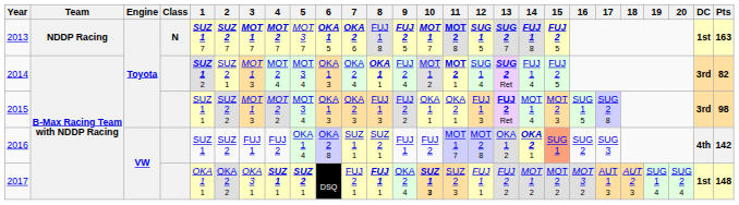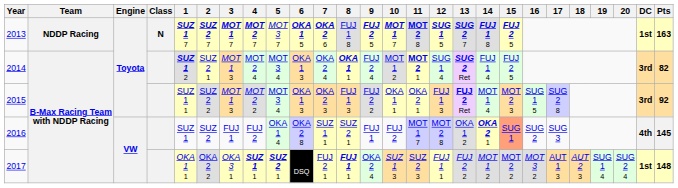 <table class="wikitable" style="text-align:center; font-size:85%">
 <tr>
 <th>Year</th>
 <th>Team</th>
 <th>Engine</th>
 <th>Class</th>
 <th>1</th>
 <th>2</th>
 <th>3</th>
 <th>4</th>
 <th>5</th>
 <th>6</th>
 <th>7</th>
 <th>8</th>
 <th>9</th>
 <th>10</th>
 <th>11</th>
 <th>12</th>
 <th>13</th>
 <th>14</th>
 <th>15</th>
 <th>16</th>
 <th>17</th>
 <th>18</th>
 <th>19</th>
 <th>20</th>
 <th>DC</th>
 <th>Pts</th>
 </tr>
 <tr>
 <td><a href='#'>2013</a></td>
 <th nowrap>NDDP Racing</th>
 <th rowspan="3"><a href='#'>Toyota</a></th>
 <th>N</th>
 <td bgcolor="#FFFFBF"><strong><em><a href='#'>SUZ<br>1</a></em></strong><br><small>7</small></td>
 <td bgcolor="#FFFFBF"><strong><em><a href='#'>SUZ<br>2</a></em></strong><br><small>7</small></td>
 <td bgcolor="#FFFFBF"><strong><em><a href='#'>MOT<br>1</a></em></strong><br><small>7</small></td>
 <td bgcolor="#FFFFBF"><strong><em><a href='#'>MOT<br>2</a></em></strong><br><small>7</small></td>
 <td bgcolor="#FFFFBF"><em><a href='#'>MOT<br>3</a></em><br><small>7</small></td>
 <td bgcolor="#FFFFBF"><strong><em><a href='#'>OKA<br>1</a></em></strong><br><small>5</small></td>
 <td bgcolor="#FFFFBF"><strong><em><a href='#'>OKA<br>2</a></em></strong><br><small>6</small></td>
 <td bgcolor="#DFDFDF"><a href='#'>FUJ<br>1</a><br><small>8</small></td>
 <td bgcolor="#FFFFBF"><strong><em><a href='#'>FUJ<br>2</a></em></strong><br><small>5</small></td>
 <td bgcolor="#FFFFBF"><strong><em><a href='#'>MOT<br>1</a></em></strong><br><small>7</small></td>
 <td bgcolor="#DFDFDF"><strong><a href='#'>MOT<br>2</a></strong><br><small>8</small></td>
 <td bgcolor="#FFFFBF"><strong><em><a href='#'>SUG<br>1</a></em></strong><br><small>5</small></td>
 <td bgcolor="#DFDFDF"><strong><em><a href='#'>SUG<br>2</a></em></strong><br><small>7</small></td>
 <td bgcolor="#DFDFDF"><strong><em><a href='#'>FUJ<br>1</a></em></strong><br><small>8</small></td>
 <td bgcolor="#FFFFBF"><strong><em><a href='#'>FUJ<br>2</a></em></strong><br><small>5</small></td>
 <td colspan=5></td>
 <td bgcolor="#FFFFBF"><strong>1st</strong></td>
 <td bgcolor="#FFFFBF"><strong>163</strong></td>
 </tr>
 <tr>
 <td><a href='#'>2014</a></td>
 <th rowspan="4" nowrap><a href='#'>B-Max Racing Team</a><br>with NDDP Racing</th>
 <th></th>
 <td bgcolor="#DFDFDF"><strong><em><a href='#'>SUZ<br>1</a></em></strong><br><small>2</small></td>
 <td bgcolor="#FFFFBF"><a href='#'>SUZ<br>2</a><br><small>1</small></td>
 <td bgcolor="#FFDF9F"><em><a href='#'>MOT<br>1</a></em><br><small>3</small></td>
 <td bgcolor="#DFFFDF"><a href='#'>MOT<br>2</a><br><small>4</small></td>
 <td bgcolor="#DFFFDF"><a href='#'>MOT<br>3</a><br><small>4</small></td>
 <td bgcolor="#FFDF9F"><a href='#'>OKA<br>1</a><br><small>3</small></td>
 <td bgcolor="#DFFFDF"><a href='#'>OKA<br>2</a><br><small>4</small></td>
 <td bgcolor="#FFFFBF"><strong><em><a href='#'>OKA<br>1</a></em></strong><br><small>1</small></td>
 <td bgcolor="#DFFFDF"><a href='#'>FUJ<br>2</a><br><small>4</small></td>
 <td bgcolor="#DFDFDF"><a href='#'>MOT<br>1</a><br><small>2</small></td>
 <td bgcolor="#FFFFBF"><strong><a href='#'>MOT<br>2</a></strong><br><small>1</small></td>
 <td bgcolor="#DFFFDF"><a href='#'>SUG<br>1</a><br><small>4</small></td>
 <td bgcolor="#EFCFFF"><strong><em><a href='#'>SUG<br>2</a></em></strong><br><small>Ret</small></td>
 <td bgcolor="#DFFFDF"><a href='#'>FUJ<br>1</a><br><small>4</small></td>
 <td bgcolor="#DFFFDF"><a href='#'>FUJ<br>2</a><br><small>5</small></td>
 <td colspan=5></td>
 <td bgcolor="#FFDF9F"><strong>3rd</strong></td>
 <td bgcolor="#FFDF9F"><strong>82</strong></td>
 </tr>
 <tr>
 <td><a href='#'>2015</a></td>
 <th></th>
 <td bgcolor="#FFFFBF"><a href='#'>SUZ<br>1</a><br><small>1</small></td>
 <td bgcolor="#DFDFDF"><a href='#'>SUZ<br>2</a><br><small>2</small></td>
 <td bgcolor="#FFDF9F"><em><a href='#'>MOT<br>1</a></em><br><small>3</small></td>
 <td bgcolor="#DFDFDF"><em><a href='#'>MOT<br>2</a></em><br><small>2</small></td>
 <td bgcolor="#DFFFDF"><a href='#'>MOT<br>3</a><br><small>4</small></td>
 <td bgcolor="#FFDF9F"><a href='#'>OKA<br>1</a><br><small>3</small></td>
 <td bgcolor="#FFDF9F"><a href='#'>OKA<br>2</a><br><small>3</small></td>
 <td bgcolor="#FFDF9F"><a href='#'>FUJ<br>1</a><br><small>3</small></td>
 <td bgcolor="#DFDFDF"><a href='#'>FUJ<br>2</a><br><small>2</small></td>
 <td bgcolor="#FFFFBF"><a href='#'>OKA<br>1</a><br><small>1</small></td>
 <td bgcolor="#FFFFBF"><a href='#'>OKA<br>2</a><br><small>1</small></td>
 <td bgcolor="#FFDF9F"><a href='#'>FUJ<br>1</a><br><small>3</small></td>
 <td bgcolor="#EFCFFF"><strong><a href='#'>FUJ<br>2</a></strong><br><small>Ret</small></td>
 <td bgcolor="#DFFFDF"><a href='#'>MOT<br>1</a><br><small>4</small></td>
 <td bgcolor="#FFDF9F"><a href='#'>MOT<br>2</a><br><small>3</small></td>
 <td bgcolor="#DFFFDF"><a href='#'>SUG<br>1</a><br><small>5</small></td>
 <td bgcolor="#CFCFFF"><a href='#'>SUG<br>2</a><br><small>8</small></td>
 <td colspan=3></td>
 <td bgcolor="#FFDF9F"><strong>3rd</strong></td>
-<td bgcolor="#FFDF9F"><strong>98</strong></td>
+<td bgcolor="#FFDF9F"><strong>92</strong></td>
 </tr>
 <tr>
 <td><a href='#'>2016</a></td>
 <th rowspan="2"><a href='#'>VW</a></th>
 <th></th>
 <td><a href='#'>SUZ<br>1</a></td>
 <td><a href='#'>SUZ<br>2</a></td>
 <td><a href='#'>FUJ<br>1</a></td>
 <td><a href='#'>FUJ<br>2</a></td>
 <td bgcolor="#DFFFDF"><a href='#'>OKA<br>1</a><br><small>4</small></td>
 <td bgcolor="#CFCFFF"><a href='#'>OKA<br>2</a><br><small>8</small></td>
 <td bgcolor="#FFFFBF"><a href='#'>SUZ<br>1</a><br><small>1</small></td>
 <td bgcolor="#FFFFBF"><a href='#'>SUZ<br>2</a><br><small>1</small></td>
 <td><a href='#'>FUJ<br>1</a></td>
 <td><a href='#'>FUJ<br>2</a></td>
 <td bgcolor="#CFCFFF"><a href='#'>MOT<br>1</a><br><small>7</small></td>
 <td bgcolor="#CFCFFF"><a href='#'>MOT<br>2</a><br><small>8</small></td>
 <td bgcolor="#DFDFDF"><a href='#'>OKA<br>1</a><br><small>2</small></td>
 <td bgcolor="#FFFFBF"><strong><em><a href='#'>OKA<br>2</a></em></strong><br><small>1</small></td>
 <td style="background: lightsalmon;"><a href='#'>SUG<br>1</a></td>
 <td><a href='#'>SUG<br>2</a></td>
 <td><a href='#'>SUG<br>3</a></td>
 <td colspan=3></td>
 <th>4th</th>
-<th>142</th>
+<th>145</th>
 </tr>
 <tr>
 <td><a href='#'>2017</a></td>
 <th></th>
 <td bgcolor="#FFFFBF"><em><a href='#'>OKA<br>1</a></em><br><small>1</small></td>
 <td bgcolor="#DFDFDF"><a href='#'>OKA<br>2</a><br><small>2</small></td>
 <td bgcolor="#FFFFBF"><em><a href='#'>OKA<br>3</a></em><br><small>1</small></td>
 <td bgcolor="#FFFFBF"><strong><em><a href='#'>SUZ<br>1</a></em></strong><br><small>1</small></td>
 <td bgcolor="#FFFFBF"><strong><em><a href='#'>SUZ<br>2</a></em></strong><br><small>1</small></td>
 <td bgcolor="#000000" style="color: #ffffff"><a href='#'></a><br><small>DSQ</small></td>
 <td bgcolor="#FFFFBF"><a href='#'>FUJ<br>2</a><br><small>1</small></td>
 <td bgcolor="#FFFFBF"><strong><em><a href='#'>FUJ<br>1</a></em></strong><br><small>1</small></td>
 <td bgcolor="#DFFFDF"><a href='#'>OKA<br>2</a><br><small>4</small></td>
-<td bgcolor="#FFDF9F"><strong><em><a href='#'>SUZ<br>1</a></em><br><small>3</small></strong></td>
+<td bgcolor="#FFDF9F"><em><a href='#'>SUZ<br>1</a></em><br><small>3</small></td>
 <td bgcolor="#FFDF9F"><a href='#'>SUZ<br>2</a><br><small>3</small></td>
 <td bgcolor="#FFFFBF"><em><a href='#'>FUJ<br>1</a></em><br><small>1</small></td>
 <td bgcolor="#DFDFDF"><em><a href='#'>FUJ<br>2</a></em><br><small>2</small></td>
 <td bgcolor="#DFDFDF"><em><a href='#'>MOT<br>1</a></em><br><small>2</small></td>
 <td bgcolor="#DFDFDF"><a href='#'>MOT<br>2</a><br><small>2</small></td>
 <td bgcolor="#DFDFDF"><em><a href='#'>MOT<br>3</a></em><br><small>2</small></td>
 <td bgcolor="#FFDF9F"><a href='#'>AUT<br>1</a><br><small>3</small></td>
 <td bgcolor="#FFDF9F"><em><a href='#'>AUT<br>2</a></em><br><small>3</small></td>
 <td bgcolor="#DFFFDF"><a href='#'>SUG<br>1</a><br><small>4</small></td>
 <td bgcolor="#DFFFDF"><a href='#'>SUG<br>2</a><br><small>4</small></td>
 <td bgcolor="#FFFFBF"><strong>1st</strong></td>
 <td bgcolor="#FFFFBF"><strong>148</strong></td>
 </tr>
 </table>
